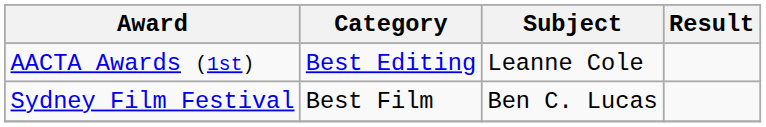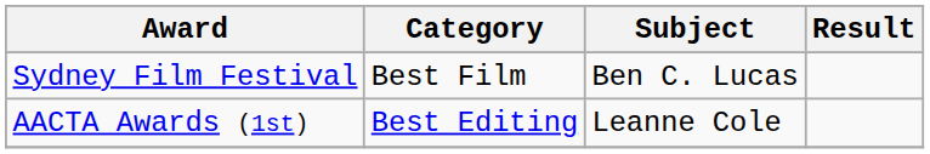 <table class="wikitable">
 <tr>
 <th>Award</th>
 <th>Category</th>
 <th>Subject</th>
 <th>Result</th>
 </tr>
 <tr>
+<td><a href='#'>Sydney Film Festival</a></td>
+<td>Best Film</td>
+<td>Ben C. Lucas</td>
+<td></td>
+</tr>
+<tr>
 <td><a href='#'>AACTA Awards</a> <small>(<a href='#'>1st</a>)</small></td>
 <td><a href='#'>Best Editing</a></td>
 <td>Leanne Cole</td>
 <td></td>
 </tr>
 <tr>
-<td><a href='#'>Sydney Film Festival</a></td>
-<td>Best Film</td>
-<td>Ben C. Lucas</td>
-<td></td>
-</tr>
-<tr>
 </tr>
 </table>
